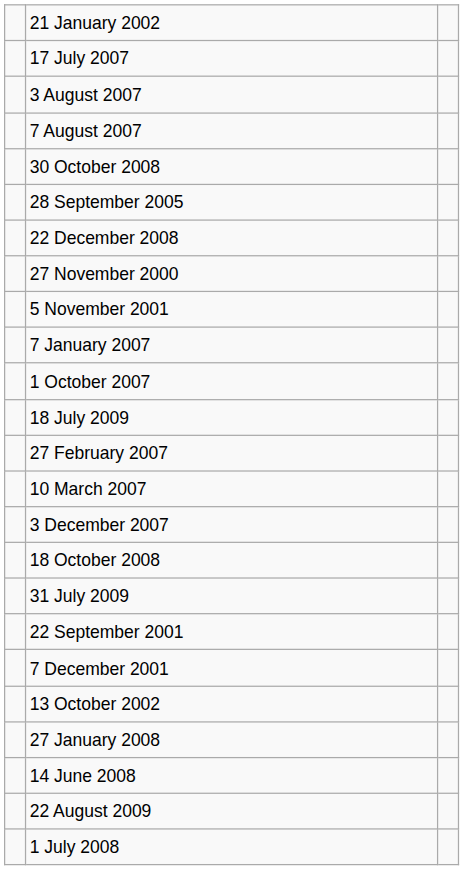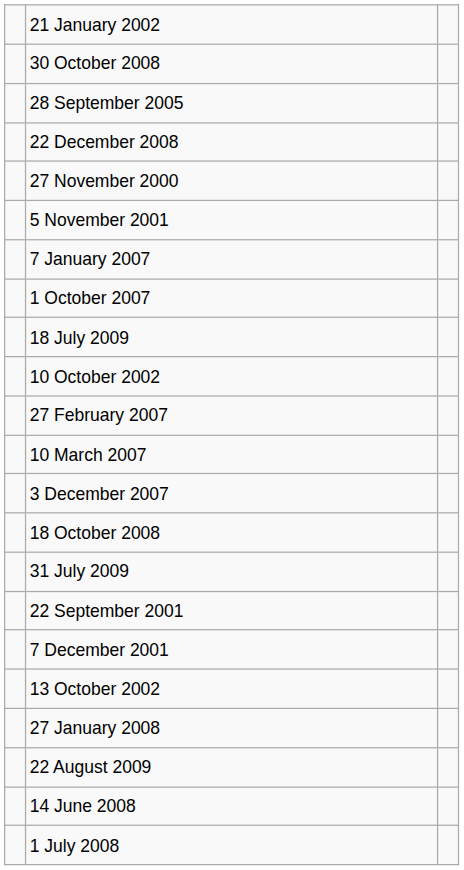 <table class="wikitable" style="font-size: 89%; float: left; width: 26em; margin-right: 1em; height: 700px">
 <tr>
 <td></td>
 <td>21 January 2002</td>
-<td></td>
-</tr>
-<tr>
-<td></td>
-<td>17 July 2007</td>
-<td></td>
-</tr>
-<tr>
-<td></td>
-<td>3 August 2007</td>
-<td></td>
-</tr>
-<tr>
-<td></td>
-<td>7 August 2007</td>
 <td></td>
 </tr>
 <tr>
 <td></td>
 <td>30 October 2008</td>
 <td></td>
 </tr>
 <tr>
 <td></td>
 <td>28 September 2005</td>
 <td></td>
 </tr>
 <tr>
 <td></td>
 <td>22 December 2008</td>
 <td></td>
 </tr>
 <tr>
 <td></td>
 <td>27 November 2000</td>
 <td></td>
 </tr>
 <tr>
 <td></td>
 <td>5 November 2001</td>
 <td></td>
 </tr>
 <tr>
 <td></td>
 <td>7 January 2007</td>
 <td></td>
 </tr>
 <tr>
 <td></td>
 <td>1 October 2007</td>
 <td></td>
 </tr>
 <tr>
 <td></td>
 <td>18 July 2009</td>
+<td></td>
+</tr>
+<tr>
+<td></td>
+<td>10 October 2002</td>
 <td></td>
 </tr>
 <tr>
 <td></td>
 <td>27 February 2007</td>
 <td></td>
 </tr>
 <tr>
 <td></td>
 <td>10 March 2007</td>
 <td></td>
 </tr>
 <tr>
 <td></td>
 <td>3 December 2007</td>
 <td></td>
 </tr>
 <tr>
 <td></td>
 <td>18 October 2008</td>
 <td></td>
 </tr>
 <tr>
 <td></td>
 <td>31 July 2009</td>
 <td></td>
 </tr>
 <tr>
 <td></td>
 <td>22 September 2001</td>
 <td></td>
 </tr>
 <tr>
 <td></td>
 <td>7 December 2001</td>
 <td></td>
 </tr>
 <tr>
 <td></td>
 <td>13 October 2002</td>
 <td></td>
 </tr>
 <tr>
 <td></td>
 <td>27 January 2008</td>
 <td></td>
 </tr>
 <tr>
 <td></td>
-<td>14 June 2008</td>
+<td>22 August 2009</td>
 <td></td>
 </tr>
 <tr>
 <td></td>
-<td>22 August 2009</td>
+<td>14 June 2008</td>
 <td></td>
 </tr>
 <tr>
 <td></td>
 <td>1 July 2008</td>
 <td></td>
 </tr>
 </table>
